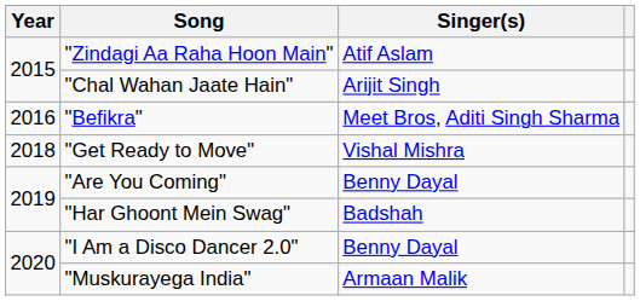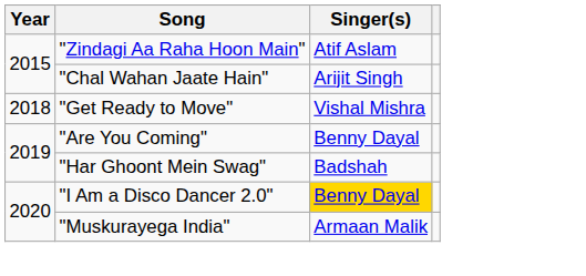 <table class="wikitable sortable">
 <tr>
 <th>Year</th>
 <th>Song</th>
 <th>Singer(s)</th>
 <th class="unsortable"></th>
 </tr>
 <tr>
 <td rowspan="2">2015</td>
 <td>"<a href='#'>Zindagi Aa Raha Hoon Main</a>"</td>
 <td><a href='#'>Atif Aslam</a></td>
 <td></td>
 </tr>
 <tr>
 <td>"Chal Wahan Jaate Hain"</td>
 <td><a href='#'>Arijit Singh</a></td>
-<td></td>
-</tr>
-<tr>
-<td>2016</td>
-<td>"<a href='#'>Befikra</a>"</td>
-<td><a href='#'>Meet Bros</a>, <a href='#'>Aditi Singh Sharma</a></td>
 <td></td>
 </tr>
 <tr>
 <td>2018</td>
 <td>"Get Ready to Move"</td>
 <td><a href='#'>Vishal Mishra</a></td>
 <td></td>
 </tr>
 <tr>
 <td rowspan="2">2019</td>
 <td>"Are You Coming"</td>
 <td><a href='#'>Benny Dayal</a></td>
 <td></td>
 </tr>
 <tr>
 <td>"Har Ghoont Mein Swag"</td>
 <td><a href='#'>Badshah</a></td>
 <td></td>
 </tr>
 <tr>
 <td rowspan="2">2020</td>
 <td>"I Am a Disco Dancer 2.0"</td>
-<td><a href='#'>Benny Dayal</a></td>
+<td style="background: gold;"><a href='#'>Benny Dayal</a></td>
 <td></td>
 </tr>
 <tr>
 <td>"Muskurayega India"</td>
 <td><a href='#'>Armaan Malik</a></td>
 <td></td>
 </tr>
 </table>
